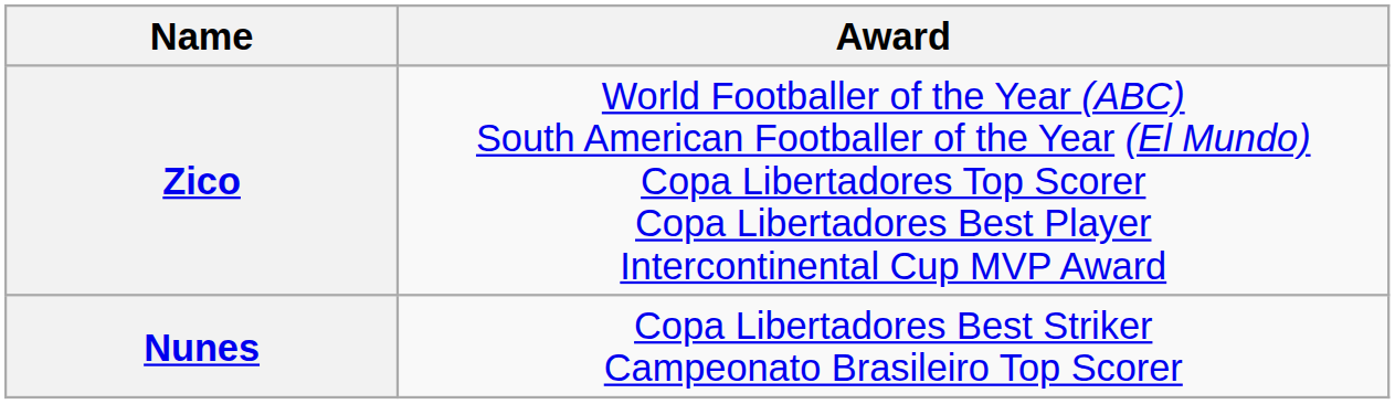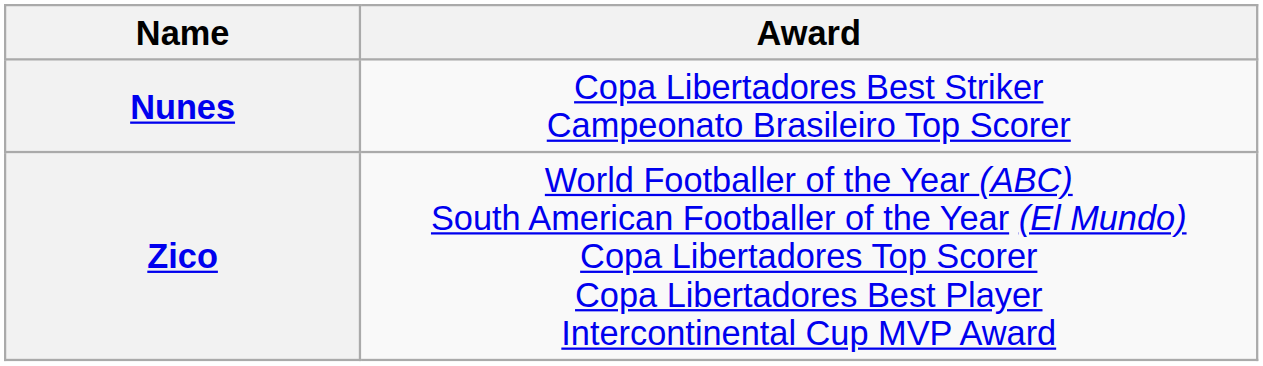 <table class="wikitable" style="font-size: 95%; text-align: center;">
 <tr>
 <th width="150">Name</th>
 <th width="390">Award</th>
 </tr>
 <tr>
+<th> <a href='#'>Nunes</a></th>
+<td><a href='#'>Copa Libertadores Best Striker</a><br><a href='#'>Campeonato Brasileiro Top Scorer</a></td>
+</tr>
+<tr>
 <th rowspan="1"> <a href='#'>Zico</a></th>
 <td><a href='#'>World Footballer of the Year <em>(ABC)</em></a><br><a href='#'>South American Footballer of the Year</a> <em><a href='#'>(El Mundo)</a></em><br><a href='#'>Copa Libertadores Top Scorer</a><br><a href='#'>Copa Libertadores Best Player</a><br><a href='#'>Intercontinental Cup MVP Award</a></td>
 </tr>
-<tr>
-<th> <a href='#'>Nunes</a></th>
-<td><a href='#'>Copa Libertadores Best Striker</a><br><a href='#'>Campeonato Brasileiro Top Scorer</a></td>
-</tr>
 </table>
